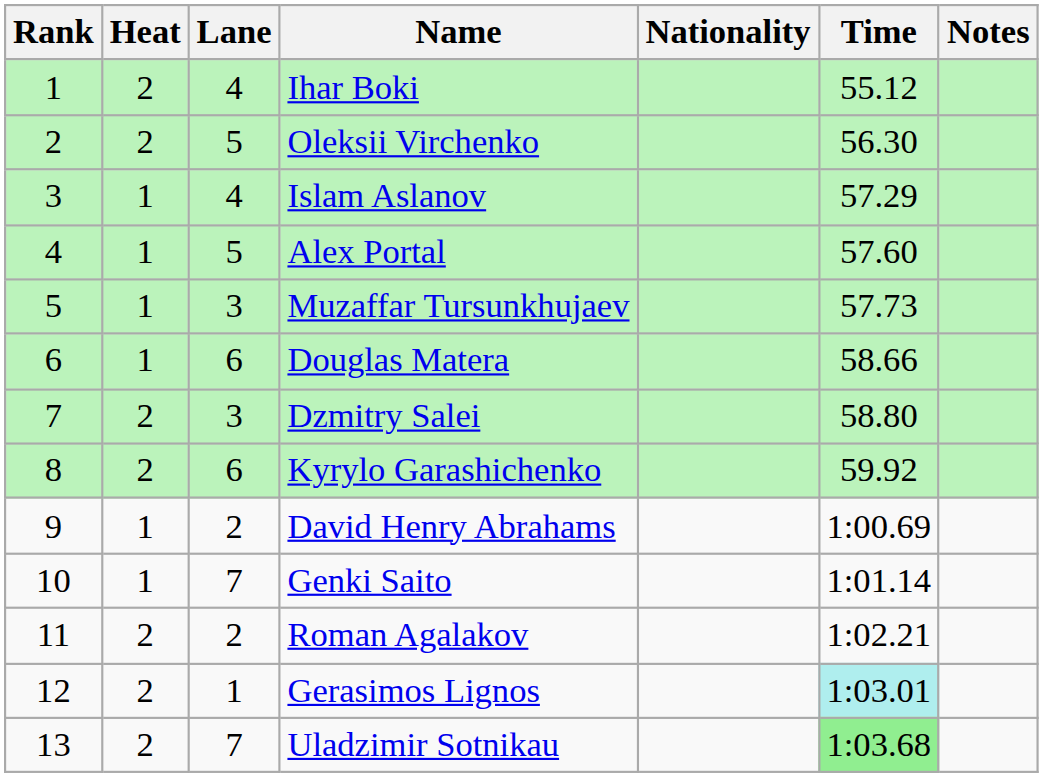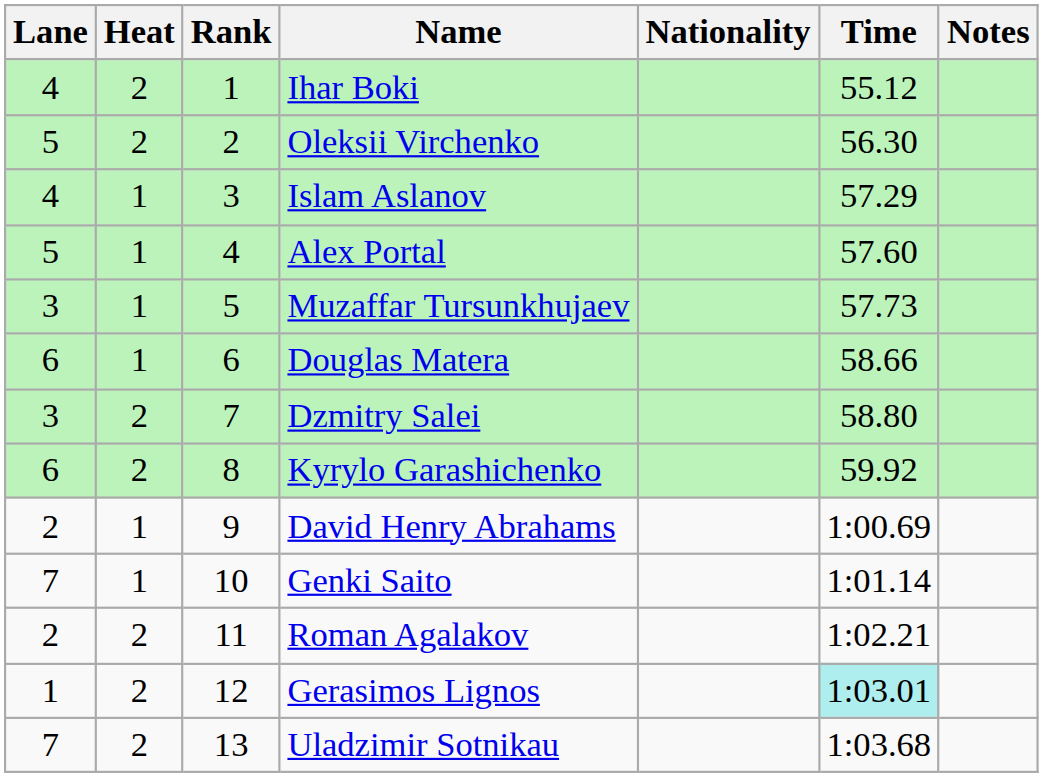 <table class="wikitable sortable" style="text-align:center">
 <tr>
+<th>Lane</th>
+<th>Heat</th>
 <th>Rank</th>
-<th>Heat</th>
-<th>Lane</th>
 <th>Name</th>
 <th>Nationality</th>
 <th>Time</th>
 <th>Notes</th>
 </tr>
 <tr bgcolor=bbf3bb>
+<td>4</td>
+<td>2</td>
 <td>1</td>
-<td>2</td>
-<td>4</td>
 <td align=left><a href='#'>Ihar Boki</a></td>
 <td align=left></td>
 <td>55.12</td>
 <td></td>
 </tr>
 <tr bgcolor=bbf3bb>
+<td>5</td>
 <td>2</td>
 <td>2</td>
-<td>5</td>
 <td align=left><a href='#'>Oleksii Virchenko</a></td>
 <td align=left></td>
 <td>56.30</td>
 <td></td>
 </tr>
 <tr bgcolor=bbf3bb>
+<td>4</td>
+<td>1</td>
 <td>3</td>
-<td>1</td>
-<td>4</td>
 <td align=left><a href='#'>Islam Aslanov</a></td>
 <td align=left></td>
 <td>57.29</td>
 <td></td>
 </tr>
 <tr bgcolor=bbf3bb>
+<td>5</td>
+<td>1</td>
 <td>4</td>
-<td>1</td>
-<td>5</td>
 <td align=left><a href='#'>Alex Portal</a></td>
 <td align=left></td>
 <td>57.60</td>
 <td></td>
 </tr>
 <tr bgcolor=bbf3bb>
+<td>3</td>
+<td>1</td>
 <td>5</td>
-<td>1</td>
-<td>3</td>
 <td align=left><a href='#'>Muzaffar Tursunkhujaev</a></td>
 <td align=left></td>
 <td>57.73</td>
 <td></td>
 </tr>
 <tr bgcolor=bbf3bb>
 <td>6</td>
 <td>1</td>
 <td>6</td>
 <td align=left><a href='#'>Douglas Matera</a></td>
 <td align=left></td>
 <td>58.66</td>
 <td></td>
 </tr>
 <tr bgcolor=bbf3bb>
+<td>3</td>
+<td>2</td>
 <td>7</td>
-<td>2</td>
-<td>3</td>
 <td align=left><a href='#'>Dzmitry Salei</a></td>
 <td align=left></td>
 <td>58.80</td>
 <td></td>
 </tr>
 <tr bgcolor=bbf3bb>
+<td>6</td>
+<td>2</td>
 <td>8</td>
-<td>2</td>
-<td>6</td>
 <td align=left><a href='#'>Kyrylo Garashichenko</a></td>
 <td align=left></td>
 <td>59.92</td>
 <td></td>
 </tr>
 <tr>
+<td>2</td>
+<td>1</td>
 <td>9</td>
-<td>1</td>
-<td>2</td>
 <td align=left><a href='#'>David Henry Abrahams</a></td>
 <td align=left></td>
 <td>1:00.69</td>
 <td></td>
 </tr>
 <tr>
+<td>7</td>
+<td>1</td>
 <td>10</td>
-<td>1</td>
-<td>7</td>
 <td align=left><a href='#'>Genki Saito</a></td>
 <td align=left></td>
 <td>1:01.14</td>
 <td></td>
 </tr>
 <tr>
-<td>11</td>
 <td>2</td>
 <td>2</td>
+<td>11</td>
 <td align=left><a href='#'>Roman Agalakov</a></td>
 <td align=left></td>
 <td>1:02.21</td>
 <td></td>
 </tr>
 <tr>
+<td>1</td>
+<td>2</td>
 <td>12</td>
-<td>2</td>
-<td>1</td>
 <td align=left><a href='#'>Gerasimos Lignos</a></td>
 <td align=left></td>
 <td style="background: paleturquoise;">1:03.01</td>
 <td></td>
 </tr>
 <tr>
+<td>7</td>
+<td>2</td>
 <td>13</td>
-<td>2</td>
-<td>7</td>
 <td align=left><a href='#'>Uladzimir Sotnikau</a></td>
 <td align=left></td>
-<td style="background: lightgreen;">1:03.68</td>
+<td>1:03.68</td>
 <td></td>
 </tr>
 </table>
